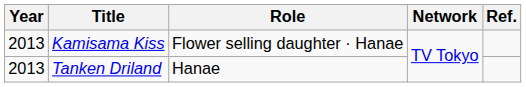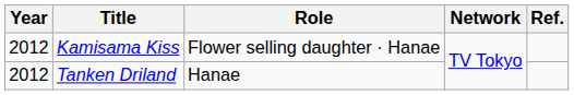 <table class="wikitable">
 <tr>
 <th>Year</th>
 <th>Title</th>
 <th>Role</th>
 <th>Network</th>
 <th>Ref.</th>
 </tr>
 <tr>
-<td>2013</td>
+<td>2012</td>
 <td><em><a href='#'>Kamisama Kiss</a></em></td>
 <td>Flower selling daughter · Hanae</td>
 <td rowspan="2"><a href='#'>TV Tokyo</a></td>
 <td></td>
 </tr>
 <tr>
-<td>2013</td>
+<td>2012</td>
 <td><em><a href='#'>Tanken Driland</a></em></td>
 <td>Hanae</td>
 <td></td>
 </tr>
 </table>
